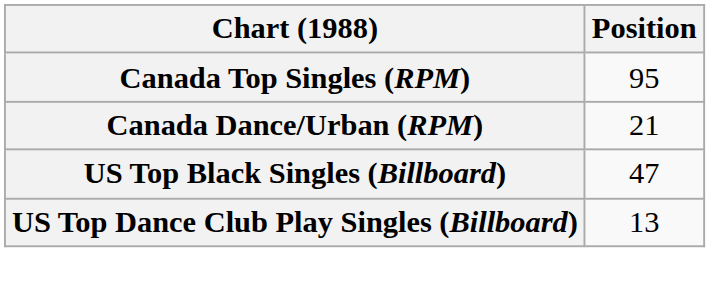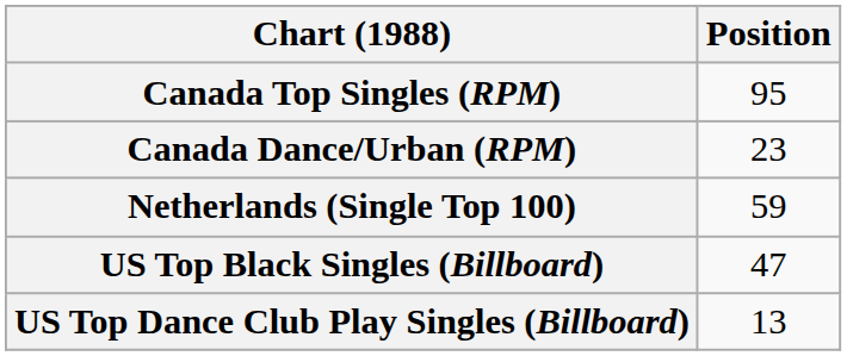 <table class="wikitable plainrowheaders sortable">
 <tr>
 <th>Chart (1988)</th>
 <th>Position</th>
 </tr>
 <tr>
 <th scope="row">Canada Top Singles (<em>RPM</em>)</th>
 <td style="text-align:center;">95</td>
 </tr>
 <tr>
 <th scope="row">Canada Dance/Urban (<em>RPM</em>)</th>
-<td style="text-align:center;">21</td>
+<td style="text-align:center;">23</td>
+</tr>
+<tr>
+<th scope="row">Netherlands (Single Top 100)</th>
+<td style="text-align:center;">59</td>
 </tr>
 <tr>
 <th scope="row">US Top Black Singles (<em>Billboard</em>)</th>
 <td style="text-align:center;">47</td>
 </tr>
 <tr>
 <th scope="row">US Top Dance Club Play Singles (<em>Billboard</em>)</th>
 <td style="text-align:center;">13</td>
 </tr>
 </table>
